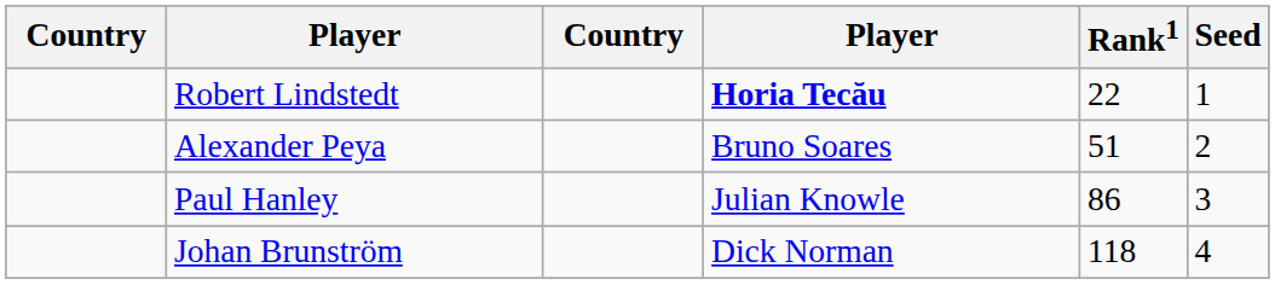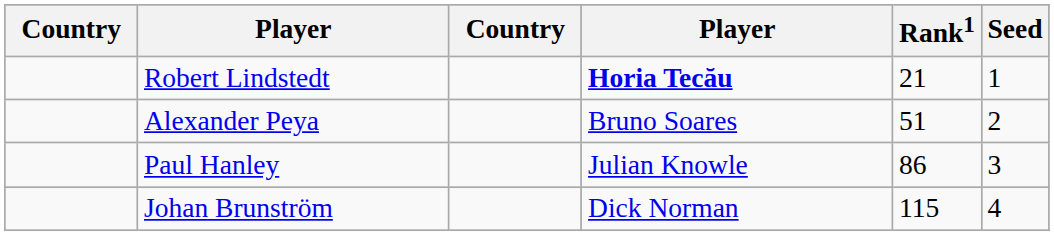 <table class="sortable wikitable">
 <tr>
 <th width="70">Country</th>
 <th width="175">Player</th>
 <th width="70">Country</th>
 <th width="175">Player</th>
 <th>Rank<sup>1</sup></th>
 <th>Seed</th>
 </tr>
 <tr>
 <td></td>
 <td><a href='#'>Robert Lindstedt</a></td>
 <td></td>
 <td><strong><a href='#'>Horia Tecău</a></strong></td>
-<td>22</td>
+<td>21</td>
 <td>1</td>
 </tr>
 <tr>
 <td></td>
 <td><a href='#'>Alexander Peya</a></td>
 <td></td>
 <td><a href='#'>Bruno Soares</a></td>
 <td>51</td>
 <td>2</td>
 </tr>
 <tr>
 <td></td>
 <td><a href='#'>Paul Hanley</a></td>
 <td></td>
 <td><a href='#'>Julian Knowle</a></td>
 <td>86</td>
 <td>3</td>
 </tr>
 <tr>
 <td></td>
 <td><a href='#'>Johan Brunström</a></td>
 <td></td>
 <td><a href='#'>Dick Norman</a></td>
-<td>118</td>
+<td>115</td>
 <td>4</td>
 </tr>
 </table>
